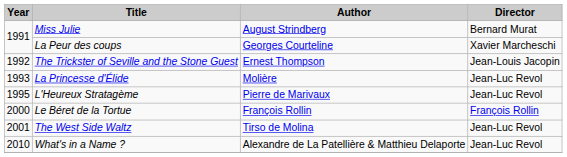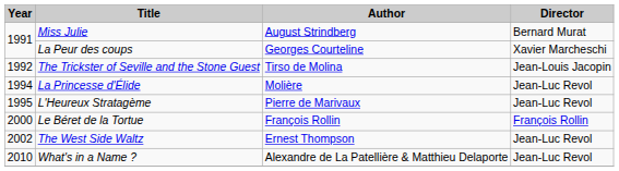 <table class="wikitable">
 <tr>
 <th style="background: #CCCCCC;">Year</th>
 <th style="background: #CCCCCC;">Title</th>
 <th style="background: #CCCCCC;">Author</th>
 <th style="background: #CCCCCC;">Director</th>
 </tr>
 <tr>
 <td rowspan=2>1991</td>
 <td><em><a href='#'>Miss Julie</a></em></td>
 <td><a href='#'>August Strindberg</a></td>
 <td>Bernard Murat</td>
 </tr>
 <tr>
 <td><em>La Peur des coups</em></td>
 <td><a href='#'>Georges Courteline</a></td>
 <td>Xavier Marcheschi</td>
 </tr>
 <tr>
 <td>1992</td>
 <td><em><a href='#'>The Trickster of Seville and the Stone Guest</a></em></td>
-<td><a href='#'>Ernest Thompson</a></td>
+<td><a href='#'>Tirso de Molina</a></td>
 <td>Jean-Louis Jacopin</td>
 </tr>
 <tr>
-<td>1993</td>
+<td>1994</td>
 <td><em><a href='#'>La Princesse d'Élide</a></em></td>
 <td><a href='#'>Molière</a></td>
 <td>Jean-Luc Revol</td>
 </tr>
 <tr>
 <td>1995</td>
 <td><em>L'Heureux Stratagème</em></td>
 <td><a href='#'>Pierre de Marivaux</a></td>
 <td>Jean-Luc Revol</td>
 </tr>
 <tr>
 <td>2000</td>
 <td><em>Le Béret de la Tortue</em></td>
 <td><a href='#'>François Rollin</a></td>
 <td><a href='#'>François Rollin</a></td>
 </tr>
 <tr>
-<td>2001</td>
+<td>2002</td>
 <td><em><a href='#'>The West Side Waltz</a></em></td>
-<td><a href='#'>Tirso de Molina</a></td>
+<td><a href='#'>Ernest Thompson</a></td>
 <td>Jean-Luc Revol</td>
 </tr>
 <tr>
 <td>2010</td>
 <td><em>What's in a Name ?</em></td>
 <td>Alexandre de La Patellière & Matthieu Delaporte</td>
 <td>Jean-Luc Revol</td>
 </tr>
 <tr>
 </tr>
 </table>
